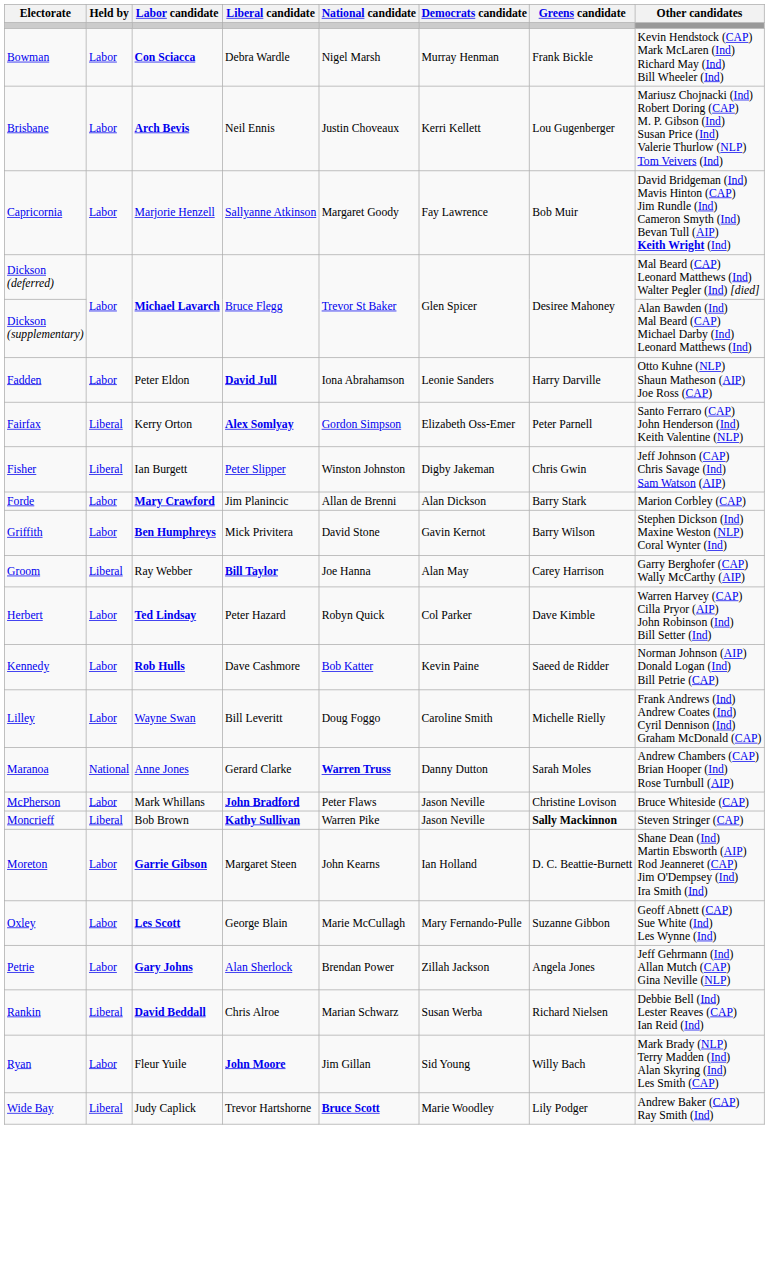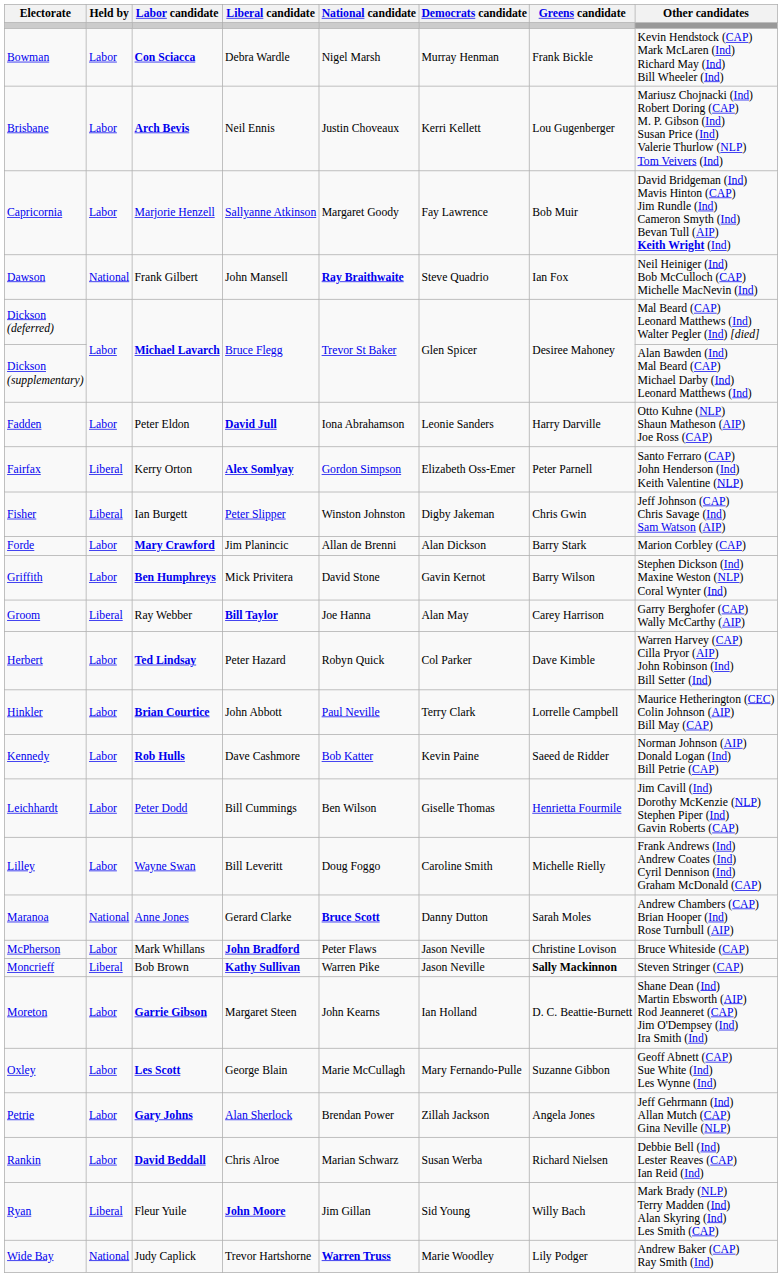 <table class="wikitable">
 <tr>
 <th>Electorate</th>
 <th>Held by</th>
 <th><a href='#'>Labor</a> candidate</th>
 <th><a href='#'>Liberal</a> candidate</th>
 <th><a href='#'>National</a> candidate</th>
 <th><a href='#'>Democrats</a> candidate</th>
 <th><a href='#'>Greens</a> candidate</th>
 <th>Other candidates</th>
 </tr>
 <tr bgcolor="#cccccc">
 <td></td>
 <td></td>
 <td></td>
 <td></td>
 <td></td>
 <td></td>
 <td></td>
 <td bgcolor="#999999"></td>
 </tr>
 <tr>
 <td><a href='#'>Bowman</a></td>
 <td><a href='#'>Labor</a></td>
 <td><strong><a href='#'>Con Sciacca</a></strong></td>
 <td>Debra Wardle</td>
 <td>Nigel Marsh</td>
 <td>Murray Henman</td>
 <td>Frank Bickle</td>
 <td>Kevin Hendstock (<a href='#'>CAP</a>)<br>Mark McLaren (<a href='#'>Ind</a>)<br>Richard May (<a href='#'>Ind</a>)<br>Bill Wheeler (<a href='#'>Ind</a>)</td>
 </tr>
 <tr>
 <td><a href='#'>Brisbane</a></td>
 <td><a href='#'>Labor</a></td>
 <td><strong><a href='#'>Arch Bevis</a></strong></td>
 <td>Neil Ennis</td>
 <td>Justin Choveaux</td>
 <td>Kerri Kellett</td>
 <td>Lou Gugenberger</td>
 <td>Mariusz Chojnacki (<a href='#'>Ind</a>)<br>Robert Doring (<a href='#'>CAP</a>)<br>M. P. Gibson (<a href='#'>Ind</a>)<br>Susan Price (<a href='#'>Ind</a>)<br>Valerie Thurlow (<a href='#'>NLP</a>)<br><a href='#'>Tom Veivers</a> (<a href='#'>Ind</a>)</td>
 </tr>
 <tr>
 <td><a href='#'>Capricornia</a></td>
 <td><a href='#'>Labor</a></td>
 <td><a href='#'>Marjorie Henzell</a></td>
 <td><a href='#'>Sallyanne Atkinson</a></td>
 <td>Margaret Goody</td>
 <td>Fay Lawrence</td>
 <td>Bob Muir</td>
 <td>David Bridgeman (<a href='#'>Ind</a>)<br>Mavis Hinton (<a href='#'>CAP</a>)<br>Jim Rundle (<a href='#'>Ind</a>)<br>Cameron Smyth (<a href='#'>Ind</a>)<br>Bevan Tull (<a href='#'>AIP</a>)<br><strong><a href='#'>Keith Wright</a></strong> (<a href='#'>Ind</a>)</td>
+</tr>
+<tr>
+<td><a href='#'>Dawson</a></td>
+<td><a href='#'>National</a></td>
+<td>Frank Gilbert</td>
+<td>John Mansell</td>
+<td><strong><a href='#'>Ray Braithwaite</a></strong></td>
+<td>Steve Quadrio</td>
+<td>Ian Fox</td>
+<td>Neil Heiniger (<a href='#'>Ind</a>)<br>Bob McCulloch (<a href='#'>CAP</a>)<br>Michelle MacNevin (<a href='#'>Ind</a>)</td>
 </tr>
 <tr>
 <td><a href='#'>Dickson</a><br><em>(deferred)</em></td>
 <td rowspan="2"><a href='#'>Labor</a></td>
 <td rowspan="2" ><strong><a href='#'>Michael Lavarch</a></strong></td>
 <td rowspan="2"><a href='#'>Bruce Flegg</a></td>
 <td rowspan="2"><a href='#'>Trevor St Baker</a></td>
 <td rowspan="2">Glen Spicer</td>
 <td rowspan="2">Desiree Mahoney</td>
 <td>Mal Beard (<a href='#'>CAP</a>)<br>Leonard Matthews (<a href='#'>Ind</a>)<br>Walter Pegler (<a href='#'>Ind</a>) <em>[died]</em></td>
 </tr>
 <tr>
 <td><a href='#'>Dickson</a><br><em>(supplementary)</em></td>
 <td>Alan Bawden (<a href='#'>Ind</a>)<br>Mal Beard (<a href='#'>CAP</a>)<br>Michael Darby (<a href='#'>Ind</a>)<br>Leonard Matthews (<a href='#'>Ind</a>)</td>
 </tr>
 <tr>
 <td><a href='#'>Fadden</a></td>
 <td><a href='#'>Labor</a></td>
 <td>Peter Eldon</td>
 <td><strong><a href='#'>David Jull</a></strong></td>
 <td>Iona Abrahamson</td>
 <td>Leonie Sanders</td>
 <td>Harry Darville</td>
 <td>Otto Kuhne (<a href='#'>NLP</a>)<br>Shaun Matheson (<a href='#'>AIP</a>)<br>Joe Ross (<a href='#'>CAP</a>)</td>
 </tr>
 <tr>
 <td><a href='#'>Fairfax</a></td>
 <td><a href='#'>Liberal</a></td>
 <td>Kerry Orton</td>
 <td><strong><a href='#'>Alex Somlyay</a></strong></td>
 <td><a href='#'>Gordon Simpson</a></td>
 <td>Elizabeth Oss-Emer</td>
 <td>Peter Parnell</td>
 <td>Santo Ferraro (<a href='#'>CAP</a>)<br>John Henderson (<a href='#'>Ind</a>)<br>Keith Valentine (<a href='#'>NLP</a>)</td>
 </tr>
 <tr>
 <td><a href='#'>Fisher</a></td>
 <td><a href='#'>Liberal</a></td>
 <td>Ian Burgett</td>
 <td><a href='#'>Peter Slipper</a></td>
 <td>Winston Johnston</td>
 <td>Digby Jakeman</td>
 <td>Chris Gwin</td>
 <td>Jeff Johnson (<a href='#'>CAP</a>)<br>Chris Savage (<a href='#'>Ind</a>)<br><a href='#'>Sam Watson</a> (<a href='#'>AIP</a>)</td>
 </tr>
 <tr>
 <td><a href='#'>Forde</a></td>
 <td><a href='#'>Labor</a></td>
 <td><strong><a href='#'>Mary Crawford</a></strong></td>
 <td>Jim Planincic</td>
 <td>Allan de Brenni</td>
 <td>Alan Dickson</td>
 <td>Barry Stark</td>
 <td>Marion Corbley (<a href='#'>CAP</a>)</td>
 </tr>
 <tr>
 <td><a href='#'>Griffith</a></td>
 <td><a href='#'>Labor</a></td>
 <td><strong><a href='#'>Ben Humphreys</a></strong></td>
 <td>Mick Privitera</td>
 <td>David Stone</td>
 <td>Gavin Kernot</td>
 <td>Barry Wilson</td>
 <td>Stephen Dickson (<a href='#'>Ind</a>)<br>Maxine Weston (<a href='#'>NLP</a>)<br>Coral Wynter (<a href='#'>Ind</a>)</td>
 </tr>
 <tr>
 <td><a href='#'>Groom</a></td>
 <td><a href='#'>Liberal</a></td>
 <td>Ray Webber</td>
 <td><strong><a href='#'>Bill Taylor</a></strong></td>
 <td>Joe Hanna</td>
 <td>Alan May</td>
 <td>Carey Harrison</td>
 <td>Garry Berghofer (<a href='#'>CAP</a>)<br>Wally McCarthy (<a href='#'>AIP</a>)</td>
 </tr>
 <tr>
 <td><a href='#'>Herbert</a></td>
 <td><a href='#'>Labor</a></td>
 <td><strong><a href='#'>Ted Lindsay</a></strong></td>
 <td>Peter Hazard</td>
 <td>Robyn Quick</td>
 <td>Col Parker</td>
 <td>Dave Kimble</td>
 <td>Warren Harvey (<a href='#'>CAP</a>)<br>Cilla Pryor (<a href='#'>AIP</a>)<br>John Robinson (<a href='#'>Ind</a>)<br>Bill Setter (<a href='#'>Ind</a>)</td>
 </tr>
 <tr>
+<td><a href='#'>Hinkler</a></td>
+<td><a href='#'>Labor</a></td>
+<td><strong><a href='#'>Brian Courtice</a></strong></td>
+<td>John Abbott</td>
+<td><a href='#'>Paul Neville</a></td>
+<td>Terry Clark</td>
+<td>Lorrelle Campbell</td>
+<td>Maurice Hetherington (<a href='#'>CEC</a>)<br>Colin Johnson (<a href='#'>AIP</a>)<br>Bill May (<a href='#'>CAP</a>)</td>
+</tr>
+<tr>
 <td><a href='#'>Kennedy</a></td>
 <td><a href='#'>Labor</a></td>
 <td><strong><a href='#'>Rob Hulls</a></strong></td>
 <td>Dave Cashmore</td>
 <td><a href='#'>Bob Katter</a></td>
 <td>Kevin Paine</td>
 <td>Saeed de Ridder</td>
 <td>Norman Johnson (<a href='#'>AIP</a>)<br>Donald Logan (<a href='#'>Ind</a>)<br>Bill Petrie (<a href='#'>CAP</a>)</td>
+</tr>
+<tr>
+<td><a href='#'>Leichhardt</a></td>
+<td><a href='#'>Labor</a></td>
+<td><a href='#'>Peter Dodd</a></td>
+<td>Bill Cummings</td>
+<td>Ben Wilson</td>
+<td>Giselle Thomas</td>
+<td><a href='#'>Henrietta Fourmile</a></td>
+<td>Jim Cavill (<a href='#'>Ind</a>)<br>Dorothy McKenzie (<a href='#'>NLP</a>)<br>Stephen Piper (<a href='#'>Ind</a>)<br>Gavin Roberts (<a href='#'>CAP</a>)</td>
 </tr>
 <tr>
 <td><a href='#'>Lilley</a></td>
 <td><a href='#'>Labor</a></td>
 <td><a href='#'>Wayne Swan</a></td>
 <td>Bill Leveritt</td>
 <td>Doug Foggo</td>
 <td>Caroline Smith</td>
 <td>Michelle Rielly</td>
 <td>Frank Andrews (<a href='#'>Ind</a>)<br>Andrew Coates (<a href='#'>Ind</a>)<br>Cyril Dennison (<a href='#'>Ind</a>)<br>Graham McDonald (<a href='#'>CAP</a>)</td>
 </tr>
 <tr>
 <td><a href='#'>Maranoa</a></td>
 <td><a href='#'>National</a></td>
 <td><a href='#'>Anne Jones</a></td>
 <td>Gerard Clarke</td>
-<td><strong><a href='#'>Warren Truss</a></strong></td>
+<td><strong><a href='#'>Bruce Scott</a></strong></td>
 <td>Danny Dutton</td>
 <td>Sarah Moles</td>
 <td>Andrew Chambers (<a href='#'>CAP</a>)<br>Brian Hooper (<a href='#'>Ind</a>)<br>Rose Turnbull (<a href='#'>AIP</a>)</td>
 </tr>
 <tr>
 <td><a href='#'>McPherson</a></td>
 <td><a href='#'>Labor</a></td>
 <td>Mark Whillans</td>
 <td><strong><a href='#'>John Bradford</a></strong></td>
 <td>Peter Flaws</td>
 <td>Jason Neville</td>
 <td>Christine Lovison</td>
 <td>Bruce Whiteside (<a href='#'>CAP</a>)</td>
 </tr>
 <tr>
 <td><a href='#'>Moncrieff</a></td>
 <td><a href='#'>Liberal</a></td>
 <td>Bob Brown</td>
 <td><strong><a href='#'>Kathy Sullivan</a></strong></td>
 <td>Warren Pike</td>
 <td>Jason Neville</td>
 <td><strong>Sally Mackinnon</strong></td>
 <td>Steven Stringer (<a href='#'>CAP</a>)</td>
 </tr>
 <tr>
 <td><a href='#'>Moreton</a></td>
 <td><a href='#'>Labor</a></td>
 <td><strong><a href='#'>Garrie Gibson</a></strong></td>
 <td>Margaret Steen</td>
 <td>John Kearns</td>
 <td>Ian Holland</td>
 <td>D. C. Beattie-Burnett</td>
 <td>Shane Dean (<a href='#'>Ind</a>)<br>Martin Ebsworth (<a href='#'>AIP</a>)<br>Rod Jeanneret (<a href='#'>CAP</a>)<br>Jim O'Dempsey (<a href='#'>Ind</a>)<br>Ira Smith (<a href='#'>Ind</a>)</td>
 </tr>
 <tr>
 <td><a href='#'>Oxley</a></td>
 <td><a href='#'>Labor</a></td>
 <td><strong><a href='#'>Les Scott</a></strong></td>
 <td>George Blain</td>
 <td>Marie McCullagh</td>
 <td>Mary Fernando-Pulle</td>
 <td>Suzanne Gibbon</td>
 <td>Geoff Abnett (<a href='#'>CAP</a>)<br>Sue White (<a href='#'>Ind</a>)<br>Les Wynne (<a href='#'>Ind</a>)</td>
 </tr>
 <tr>
 <td><a href='#'>Petrie</a></td>
 <td><a href='#'>Labor</a></td>
 <td><strong><a href='#'>Gary Johns</a></strong></td>
 <td><a href='#'>Alan Sherlock</a></td>
 <td>Brendan Power</td>
 <td>Zillah Jackson</td>
 <td>Angela Jones</td>
 <td>Jeff Gehrmann (<a href='#'>Ind</a>)<br>Allan Mutch (<a href='#'>CAP</a>)<br>Gina Neville (<a href='#'>NLP</a>)</td>
 </tr>
 <tr>
 <td><a href='#'>Rankin</a></td>
-<td><a href='#'>Liberal</a></td>
+<td><a href='#'>Labor</a></td>
 <td><strong><a href='#'>David Beddall</a></strong></td>
 <td>Chris Alroe</td>
 <td>Marian Schwarz</td>
 <td>Susan Werba</td>
 <td>Richard Nielsen</td>
 <td>Debbie Bell (<a href='#'>Ind</a>)<br>Lester Reaves (<a href='#'>CAP</a>)<br>Ian Reid (<a href='#'>Ind</a>)</td>
 </tr>
 <tr>
 <td><a href='#'>Ryan</a></td>
-<td><a href='#'>Labor</a></td>
+<td><a href='#'>Liberal</a></td>
 <td>Fleur Yuile</td>
 <td><strong><a href='#'>John Moore</a></strong></td>
 <td>Jim Gillan</td>
 <td>Sid Young</td>
 <td>Willy Bach</td>
 <td>Mark Brady (<a href='#'>NLP</a>)<br>Terry Madden (<a href='#'>Ind</a>)<br>Alan Skyring (<a href='#'>Ind</a>)<br>Les Smith (<a href='#'>CAP</a>)</td>
 </tr>
 <tr>
 <td><a href='#'>Wide Bay</a></td>
-<td><a href='#'>Liberal</a></td>
+<td><a href='#'>National</a></td>
 <td>Judy Caplick</td>
 <td>Trevor Hartshorne</td>
-<td><strong><a href='#'>Bruce Scott</a></strong></td>
+<td><strong><a href='#'>Warren Truss</a></strong></td>
 <td>Marie Woodley</td>
 <td>Lily Podger</td>
 <td>Andrew Baker (<a href='#'>CAP</a>)<br>Ray Smith (<a href='#'>Ind</a>)</td>
 </tr>
 </table>
